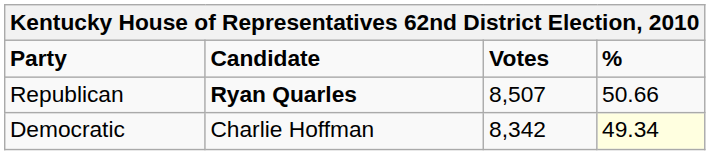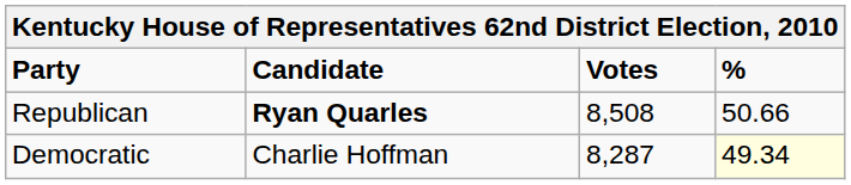 <table class="wikitable">
 <tr>
 <th colspan="4">Kentucky House of Representatives 62nd District Election, 2010</th>
 </tr>
 <tr>
 <td><strong>Party</strong></td>
 <td><strong>Candidate</strong></td>
 <td><strong>Votes</strong></td>
 <td><strong>%</strong></td>
 </tr>
 <tr>
 <td>Republican</td>
 <td><strong>Ryan Quarles</strong></td>
-<td>8,507</td>
+<td>8,508</td>
 <td>50.66</td>
 </tr>
 <tr>
 <td>Democratic</td>
 <td>Charlie Hoffman</td>
-<td>8,342</td>
+<td>8,287</td>
 <td style="background: lightyellow;">49.34</td>
 </tr>
 </table>
